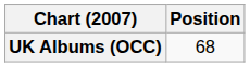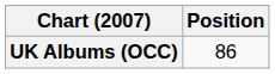 <table class="wikitable plainrowheaders" style="text-align:center">
 <tr>
 <th scope="col">Chart (2007)</th>
 <th scope="col">Position</th>
 </tr>
 <tr>
 <th scope="row">UK Albums (OCC)</th>
-<td>68</td>
+<td>86</td>
 </tr>
 </table>
